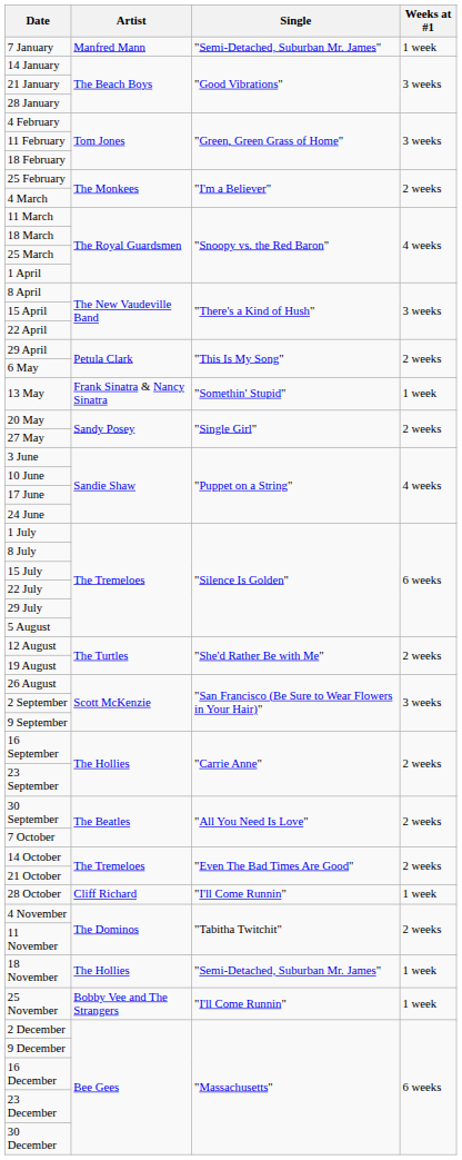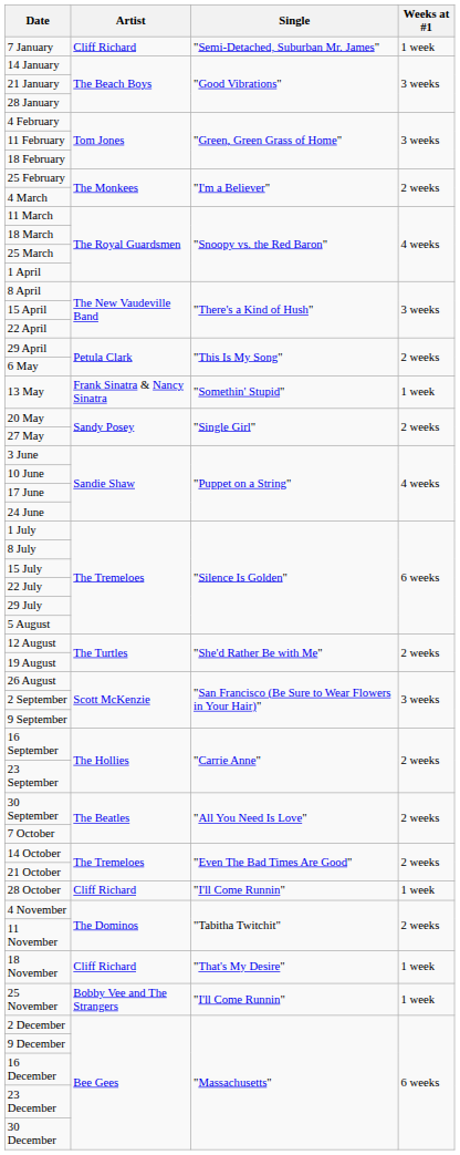 <table class="wikitable">
 <tr>
 <th>Date</th>
 <th>Artist</th>
 <th>Single</th>
 <th>Weeks at #1</th>
 </tr>
 <tr>
 <td>7 January</td>
-<td><a href='#'>Manfred Mann</a></td>
+<td><a href='#'>Cliff Richard</a></td>
 <td>"<a href='#'>Semi-Detached, Suburban Mr. James</a>"</td>
 <td>1 week</td>
 </tr>
 <tr>
 <td>14 January</td>
 <td rowspan="3"><a href='#'>The Beach Boys</a></td>
 <td rowspan="3">"<a href='#'>Good Vibrations</a>"</td>
 <td rowspan="3">3 weeks</td>
 </tr>
 <tr>
 <td>21 January</td>
 </tr>
 <tr>
 <td>28 January</td>
 </tr>
 <tr>
 <td>4 February</td>
 <td rowspan="3"><a href='#'>Tom Jones</a></td>
 <td rowspan="3">"<a href='#'>Green, Green Grass of Home</a>"</td>
 <td rowspan="3">3 weeks</td>
 </tr>
 <tr>
 <td>11 February</td>
 </tr>
 <tr>
 <td>18 February</td>
 </tr>
 <tr>
 <td>25 February</td>
 <td rowspan="2"><a href='#'>The Monkees</a></td>
 <td rowspan="2">"<a href='#'>I'm a Believer</a>"</td>
 <td rowspan="2">2 weeks</td>
 </tr>
 <tr>
 <td>4 March</td>
 </tr>
 <tr>
 <td>11 March</td>
 <td rowspan="4"><a href='#'>The Royal Guardsmen</a></td>
 <td rowspan="4">"<a href='#'>Snoopy vs. the Red Baron</a>"</td>
 <td rowspan="4">4 weeks</td>
 </tr>
 <tr>
 <td>18 March</td>
 </tr>
 <tr>
 <td>25 March</td>
 </tr>
 <tr>
 <td>1 April</td>
 </tr>
 <tr>
 <td>8 April</td>
 <td rowspan="3"><a href='#'>The New Vaudeville Band</a></td>
 <td rowspan="3">"<a href='#'>There's a Kind of Hush</a>"</td>
 <td rowspan="3">3 weeks</td>
 </tr>
 <tr>
 <td>15 April</td>
 </tr>
 <tr>
 <td>22 April</td>
 </tr>
 <tr>
 <td>29 April</td>
 <td rowspan="2"><a href='#'>Petula Clark</a></td>
 <td rowspan="2">"<a href='#'>This Is My Song</a>"</td>
 <td rowspan="2">2 weeks</td>
 </tr>
 <tr>
 <td>6 May</td>
 </tr>
 <tr>
 <td>13 May</td>
 <td><a href='#'>Frank Sinatra</a> & <a href='#'>Nancy Sinatra</a></td>
 <td>"<a href='#'>Somethin' Stupid</a>"</td>
 <td>1 week</td>
 </tr>
 <tr>
 <td>20 May</td>
 <td rowspan="2"><a href='#'>Sandy Posey</a></td>
 <td rowspan="2">"<a href='#'>Single Girl</a>"</td>
 <td rowspan="2">2 weeks</td>
 </tr>
 <tr>
 <td>27 May</td>
 </tr>
 <tr>
 <td>3 June</td>
 <td rowspan="4"><a href='#'>Sandie Shaw</a></td>
 <td rowspan="4">"<a href='#'>Puppet on a String</a>"</td>
 <td rowspan="4">4 weeks</td>
 </tr>
 <tr>
 <td>10 June</td>
 </tr>
 <tr>
 <td>17 June</td>
 </tr>
 <tr>
 <td>24 June</td>
 </tr>
 <tr>
 <td>1 July</td>
 <td rowspan="6"><a href='#'>The Tremeloes</a></td>
 <td rowspan="6">"<a href='#'>Silence Is Golden</a>"</td>
 <td rowspan="6">6 weeks</td>
 </tr>
 <tr>
 <td>8 July</td>
 </tr>
 <tr>
 <td>15 July</td>
 </tr>
 <tr>
 <td>22 July</td>
 </tr>
 <tr>
 <td>29 July</td>
 </tr>
 <tr>
 <td>5 August</td>
 </tr>
 <tr>
 <td>12 August</td>
 <td rowspan="2"><a href='#'>The Turtles</a></td>
 <td rowspan="2">"<a href='#'>She'd Rather Be with Me</a>"</td>
 <td rowspan="2">2 weeks</td>
 </tr>
 <tr>
 <td>19 August</td>
 </tr>
 <tr>
 <td>26 August</td>
 <td rowspan="3"><a href='#'>Scott McKenzie</a></td>
 <td rowspan="3">"<a href='#'>San Francisco (Be Sure to Wear Flowers in Your Hair)</a>"</td>
 <td rowspan="3">3 weeks</td>
 </tr>
 <tr>
 <td>2 September</td>
 </tr>
 <tr>
 <td>9 September</td>
 </tr>
 <tr>
 <td>16 September</td>
 <td rowspan="2"><a href='#'>The Hollies</a></td>
 <td rowspan="2">"<a href='#'>Carrie Anne</a>"</td>
 <td rowspan="2">2 weeks</td>
 </tr>
 <tr>
 <td>23 September</td>
 </tr>
 <tr>
 <td>30 September</td>
 <td rowspan="2"><a href='#'>The Beatles</a></td>
 <td rowspan="2">"<a href='#'>All You Need Is Love</a>"</td>
 <td rowspan="2">2 weeks</td>
 </tr>
 <tr>
 <td>7 October</td>
 </tr>
 <tr>
 <td>14 October</td>
 <td rowspan="2"><a href='#'>The Tremeloes</a></td>
 <td rowspan="2">"<a href='#'>Even The Bad Times Are Good</a>"</td>
 <td rowspan="2">2 weeks</td>
 </tr>
 <tr>
 <td>21 October</td>
 </tr>
 <tr>
 <td>28 October</td>
 <td><a href='#'>Cliff Richard</a></td>
 <td>"<a href='#'>I'll Come Runnin</a>"</td>
 <td>1 week</td>
 </tr>
 <tr>
 <td>4 November</td>
 <td rowspan="2"><a href='#'>The Dominos</a></td>
 <td rowspan="2">"Tabitha Twitchit"</td>
 <td rowspan="2">2 weeks</td>
 </tr>
 <tr>
 <td>11 November</td>
 </tr>
 <tr>
 <td>18 November</td>
-<td><a href='#'>The Hollies</a></td>
-<td>"<a href='#'>Semi-Detached, Suburban Mr. James</a>"</td>
+<td><a href='#'>Cliff Richard</a></td>
+<td>"<a href='#'>That's My Desire</a>"</td>
 <td>1 week</td>
 </tr>
 <tr>
 <td>25 November</td>
 <td><a href='#'>Bobby Vee and The Strangers</a></td>
 <td>"<a href='#'>I'll Come Runnin</a>"</td>
 <td>1 week</td>
 </tr>
 <tr>
 <td>2 December</td>
 <td rowspan="5"><a href='#'>Bee Gees</a></td>
 <td rowspan="5">"<a href='#'>Massachusetts</a>"</td>
 <td rowspan="5">6 weeks</td>
 </tr>
 <tr>
 <td>9 December</td>
 </tr>
 <tr>
 <td>16 December</td>
 </tr>
 <tr>
 <td>23 December</td>
 </tr>
 <tr>
 <td>30 December</td>
 </tr>
 </table>
